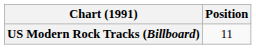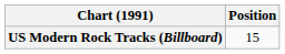 <table class="wikitable plainrowheaders" style="text-align:center">
 <tr>
 <th scope="col">Chart (1991)</th>
 <th scope="col">Position</th>
 </tr>
 <tr>
 <th scope="row">US Modern Rock Tracks (<em>Billboard</em>)</th>
-<td>11</td>
+<td>15</td>
 </tr>
 </table>
